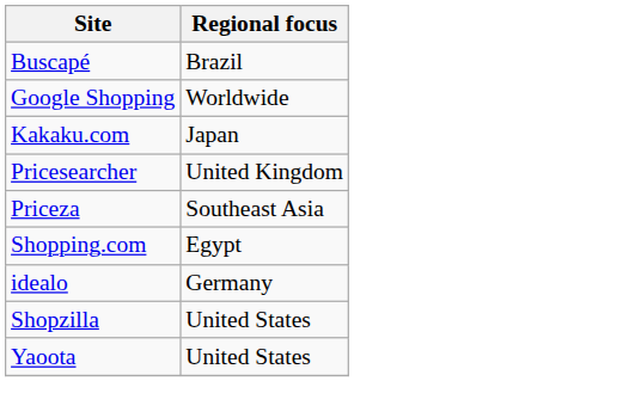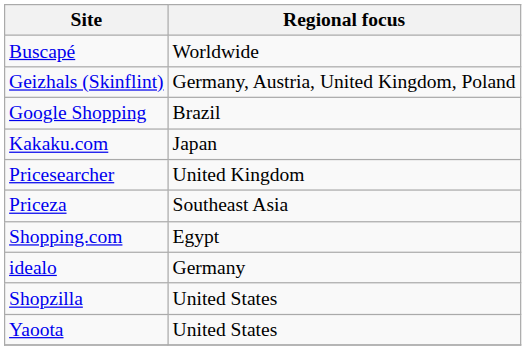 <table class="wikitable sortable">
 <tr>
 <th>Site</th>
 <th>Regional focus</th>
 </tr>
 <tr>
 <td><a href='#'>Buscapé</a></td>
-<td>Brazil</td>
+<td>Worldwide</td>
+</tr>
+<tr>
+<td><a href='#'>Geizhals (Skinflint)</a></td>
+<td>Germany, Austria, United Kingdom, Poland</td>
 </tr>
 <tr>
 <td><a href='#'>Google Shopping</a></td>
-<td>Worldwide</td>
+<td>Brazil</td>
 </tr>
 <tr>
 <td><a href='#'>Kakaku.com</a></td>
 <td>Japan</td>
 </tr>
 <tr>
 <td><a href='#'>Pricesearcher</a></td>
 <td>United Kingdom</td>
 </tr>
 <tr>
 <td><a href='#'>Priceza</a></td>
 <td>Southeast Asia</td>
 </tr>
 <tr>
 <td><a href='#'>Shopping.com</a></td>
 <td>Egypt</td>
 </tr>
 <tr>
 <td><a href='#'>idealo</a></td>
 <td>Germany</td>
 </tr>
 <tr>
 <td><a href='#'>Shopzilla</a></td>
 <td>United States</td>
 </tr>
 <tr>
 <td><a href='#'>Yaoota</a></td>
 <td>United States</td>
 </tr>
 <tr>
 </tr>
 </table>
